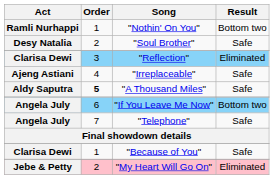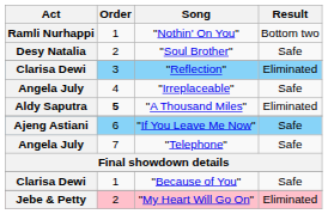 <table class="wikitable plainrowheaders" style="text-align:center;">
 <tr>
 <th scope="col">Act</th>
 <th scope="col">Order</th>
 <th scope="col">Song</th>
 <th scope="col">Result</th>
 </tr>
 <tr>
 <th scope="row">Ramli Nurhappi</th>
 <td>1</td>
 <td>"<a href='#'>Nothin' On You</a>"</td>
 <td>Bottom two</td>
 </tr>
 <tr>
 <th scope="row">Desy Natalia</th>
 <td>2</td>
 <td>"<a href='#'>Soul Brother</a>"</td>
 <td>Safe</td>
 </tr>
 <tr>
 </tr>
 <tr style="background:#87D3F8;">
 <th scope="row">Clarisa Dewi</th>
 <td>3</td>
 <td>"<a href='#'>Reflection</a>"</td>
 <td>Eliminated</td>
 </tr>
 <tr>
-<th scope="row">Ajeng Astiani</th>
+<th scope="row">Angela July</th>
 <td>4</td>
 <td>"<a href='#'>Irreplaceable</a>"</td>
 <td>Safe</td>
 </tr>
 <tr>
 <th scope="row">Aldy Saputra</th>
 <td><strong>5</strong></td>
 <td>"<a href='#'>A Thousand Miles</a>"</td>
-<td>Safe</td>
+<td>Eliminated</td>
 </tr>
 <tr>
 </tr>
 <tr style="background:#87D3F8;">
-<th scope="row">Angela July</th>
+<th scope="row">Ajeng Astiani</th>
 <td>6</td>
 <td>"<a href='#'>If You Leave Me Now</a>"</td>
-<td>Bottom two</td>
+<td>Safe</td>
 </tr>
 <tr>
 <th scope="row">Angela July</th>
 <td>7</td>
 <td>"<a href='#'>Telephone</a>"</td>
 <td>Safe</td>
 </tr>
 <tr>
 <th colspan="4">Final showdown details</th>
 </tr>
 <tr>
 </tr>
 <tr>
 <th scope="row">Clarisa Dewi</th>
 <td>1</td>
 <td>"<a href='#'>Because of You</a>"</td>
 <td>Safe</td>
 </tr>
 <tr>
 </tr>
 <tr style="background:pink;">
 <th scope="row">Jebe & Petty</th>
 <td>2</td>
 <td>"<a href='#'>My Heart Will Go On</a>"</td>
 <td>Eliminated</td>
 </tr>
 </table>
